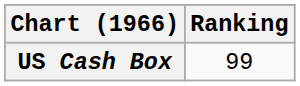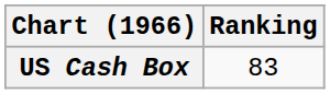 <table class="wikitable plainrowheaders sortable">
 <tr>
 <th scope="col">Chart (1966)</th>
 <th scope="col">Ranking</th>
 </tr>
 <tr>
 <th scope="row">US <em>Cash Box</em></th>
-<td align="center">99</td>
+<td align="center">83</td>
 </tr>
 </table>
